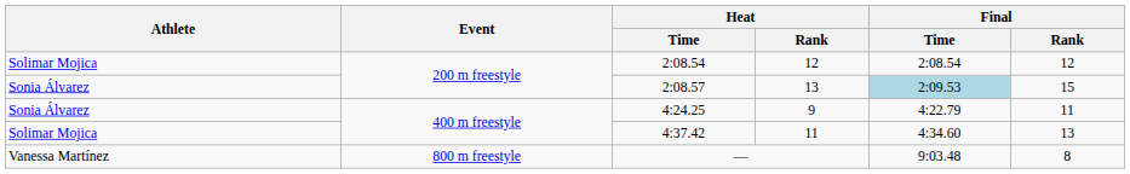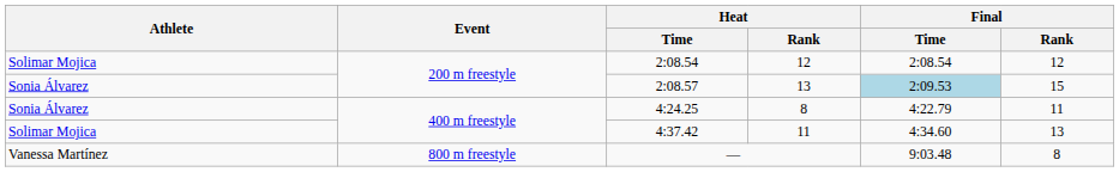 <table class=wikitable style="font-size:95%" width="95%">
 <tr>
 <th rowspan="2">Athlete</th>
 <th rowspan="2">Event</th>
 <th colspan="2">Heat</th>
 <th colspan="2">Final</th>
 </tr>
 <tr>
 <th>Time</th>
 <th>Rank</th>
 <th>Time</th>
 <th>Rank</th>
 </tr>
 <tr>
 <td width=30%><a href='#'>Solimar Mojica</a></td>
 <td rowspan=2 align=center><a href='#'>200 m freestyle</a></td>
 <td align=center>2:08.54</td>
 <td align=center>12</td>
 <td align=center>2:08.54</td>
 <td align=center>12</td>
 </tr>
 <tr>
 <td width=30%><a href='#'>Sonia Álvarez</a></td>
 <td align=center>2:08.57</td>
 <td align=center>13</td>
 <td align=center style="background: lightblue;">2:09.53</td>
 <td align=center>15</td>
 </tr>
 <tr>
 <td width=30%><a href='#'>Sonia Álvarez</a></td>
 <td rowspan=2 align=center><a href='#'>400 m freestyle</a></td>
 <td align=center>4:24.25</td>
-<td align=center>9</td>
+<td align=center>8</td>
 <td align=center>4:22.79</td>
 <td align=center>11</td>
 </tr>
 <tr>
 <td width=30%><a href='#'>Solimar Mojica</a></td>
 <td align=center>4:37.42</td>
 <td align=center>11</td>
 <td align=center>4:34.60</td>
 <td align=center>13</td>
 </tr>
 <tr>
 <td width=30%>Vanessa Martínez</td>
 <td align=center><a href='#'>800 m freestyle</a></td>
 <td colspan=2 align=center>—</td>
 <td align=center>9:03.48</td>
 <td align=center>8</td>
 </tr>
 </table>
